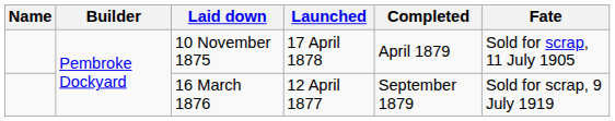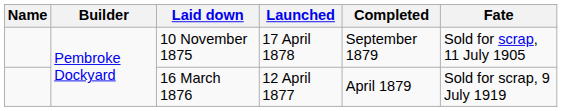 <table class="wikitable">
 <tr>
 <th>Name</th>
 <th>Builder</th>
 <th><a href='#'>Laid down</a></th>
 <th><a href='#'>Launched</a></th>
 <th>Completed</th>
 <th>Fate</th>
 </tr>
 <tr>
 <td></td>
 <td rowspan=2><a href='#'>Pembroke Dockyard</a></td>
 <td>10 November 1875</td>
 <td>17 April 1878</td>
-<td>April 1879</td>
+<td>September 1879</td>
 <td>Sold for <a href='#'>scrap</a>, 11 July 1905</td>
 </tr>
 <tr>
 <td></td>
 <td>16 March 1876</td>
 <td>12 April 1877</td>
-<td>September 1879</td>
+<td>April 1879</td>
 <td>Sold for scrap, 9 July 1919</td>
 </tr>
 </table>
